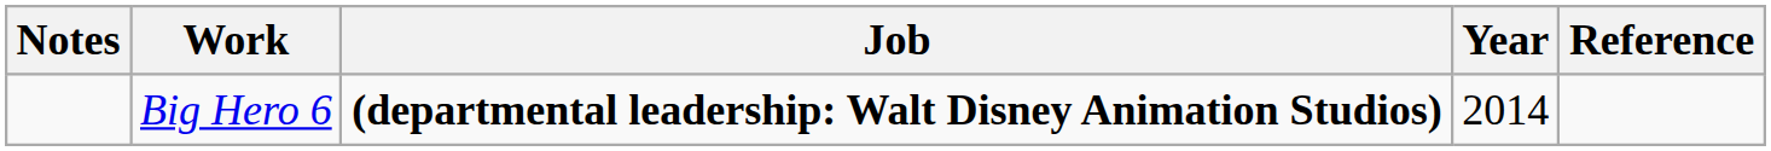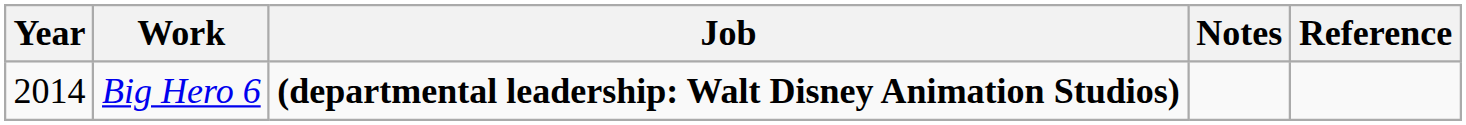 <table class="wikitable sortable">
 <tr>
-<th>Notes</th>
+<th>Year</th>
 <th>Work</th>
 <th>Job</th>
-<th>Year</th>
+<th>Notes</th>
 <th>Reference</th>
 </tr>
 <tr>
-<td></td>
+<td>2014</td>
 <td><em><a href='#'>Big Hero 6</a></em></td>
 <td><strong>(departmental leadership: Walt Disney Animation Studios)</strong></td>
-<td>2014</td>
+<td></td>
 <td></td>
 </tr>
 </table>
